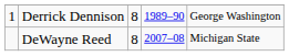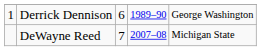 <table class="wikitable">
 <tr>
 </tr>
 <tr>
 <td>1</td>
 <td>Derrick Dennison</td>
-<td>8</td>
+<td>6</td>
 <td style="font-size:80%;"><a href='#'>1989–90</a></td>
 <td style="font-size:80%;">George Washington</td>
 </tr>
 <tr>
 <td></td>
 <td>DeWayne Reed</td>
-<td>8</td>
+<td>7</td>
 <td style="font-size:80%;"><a href='#'>2007–08</a></td>
 <td style="font-size:80%;">Michigan State</td>
 </tr>
 </table>
